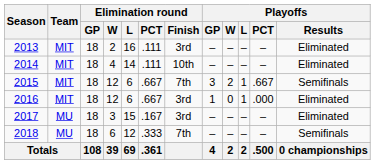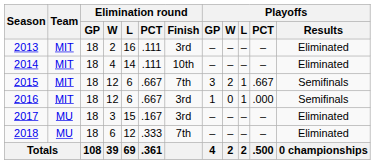 <table class=wikitable style="text-align:center">
 <tr>
 <th rowspan=2>Season</th>
 <th rowspan="2">Team</th>
 <th colspan="5">Elimination round</th>
 <th colspan="5">Playoffs</th>
 </tr>
 <tr>
 <th>GP</th>
 <th>W</th>
 <th>L</th>
 <th>PCT</th>
 <th>Finish</th>
 <th>GP</th>
 <th>W</th>
 <th>L</th>
 <th>PCT</th>
 <th>Results</th>
 </tr>
 <tr>
 <td><a href='#'>2013</a></td>
 <td><a href='#'>MIT</a></td>
 <td>18</td>
 <td>2</td>
 <td>16</td>
 <td>.111</td>
 <td>3rd</td>
 <td>–</td>
 <td>–</td>
 <td>–</td>
 <td>–</td>
 <td>Eliminated</td>
 </tr>
 <tr>
 <td><a href='#'>2014</a></td>
 <td><a href='#'>MIT</a></td>
 <td>18</td>
 <td>4</td>
 <td>14</td>
 <td>.111</td>
 <td>10th</td>
 <td>–</td>
 <td>–</td>
 <td>–</td>
 <td>–</td>
 <td>Eliminated</td>
 </tr>
 <tr>
 <td><a href='#'>2015</a></td>
 <td><a href='#'>MIT</a></td>
 <td>18</td>
 <td>12</td>
 <td>6</td>
 <td>.667</td>
 <td>7th</td>
 <td>3</td>
 <td>2</td>
 <td>1</td>
 <td>.667</td>
 <td>Semifinals</td>
 </tr>
 <tr>
 <td><a href='#'>2016</a></td>
 <td><a href='#'>MIT</a></td>
 <td>18</td>
 <td>12</td>
 <td>6</td>
 <td>.667</td>
 <td>3rd</td>
 <td>1</td>
 <td>0</td>
 <td>1</td>
 <td>.000</td>
-<td>Eliminated</td>
+<td>Semifinals</td>
 </tr>
 <tr>
 <td><a href='#'>2017</a></td>
 <td><a href='#'>MU</a></td>
 <td>18</td>
 <td>3</td>
 <td>15</td>
 <td>.167</td>
 <td>3rd</td>
 <td>–</td>
 <td>–</td>
 <td>–</td>
 <td>–</td>
 <td>Eliminated</td>
 </tr>
 <tr>
 <td><a href='#'>2018</a></td>
 <td><a href='#'>MU</a></td>
 <td>18</td>
 <td>6</td>
 <td>12</td>
 <td>.333</td>
 <td>7th</td>
 <td>–</td>
 <td>–</td>
 <td>–</td>
 <td>–</td>
-<td>Semifinals</td>
+<td>Eliminated</td>
 </tr>
 <tr>
 <th colspan="2">Totals</th>
 <th>108</th>
 <th>39</th>
 <th>69</th>
 <th>.361</th>
 <th></th>
 <th>4</th>
 <th>2</th>
 <th>2</th>
 <th>.500</th>
 <th>0 championships</th>
 </tr>
 </table>
